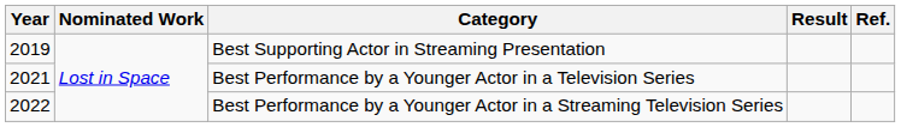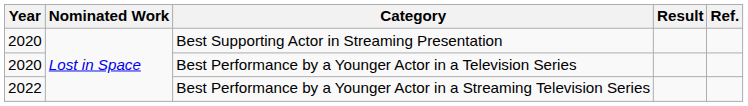 <table class="wikitable">
 <tr>
 <th>Year</th>
 <th>Nominated Work</th>
 <th>Category</th>
 <th>Result</th>
 <th>Ref.</th>
 </tr>
 <tr>
-<td>2019</td>
+<td>2020</td>
 <td rowspan="3"><em><a href='#'>Lost in Space</a></em></td>
 <td>Best Supporting Actor in Streaming Presentation</td>
 <td></td>
 <td></td>
 </tr>
 <tr>
-<td>2021</td>
+<td>2020</td>
 <td>Best Performance by a Younger Actor in a Television Series</td>
 <td></td>
 <td></td>
 </tr>
 <tr>
 <td>2022</td>
 <td>Best Performance by a Younger Actor in a Streaming Television Series</td>
 <td></td>
 <td></td>
 </tr>
 </table>
